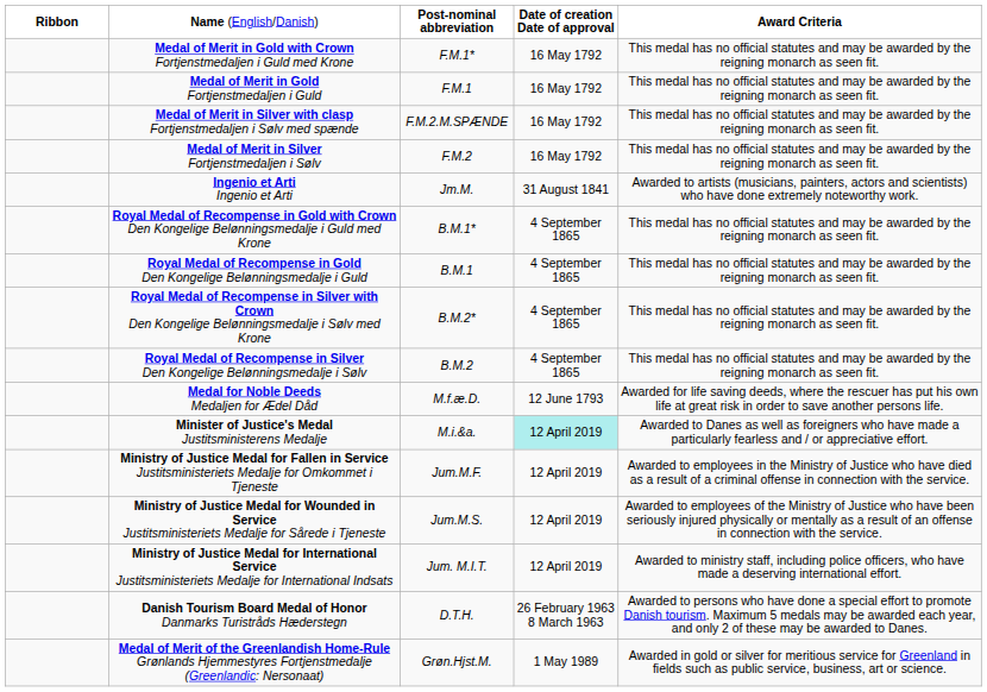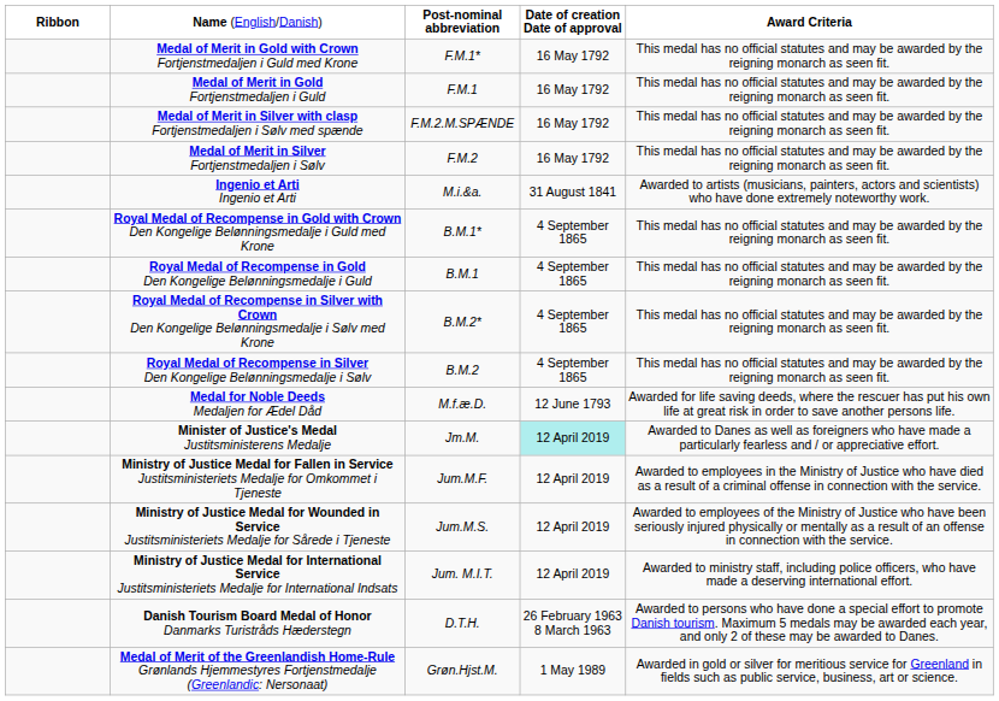 <table class="wikitable sortable" style="text-align:center;" width="100%">
 <tr>
 <td width="10%" bgcolor="#FFFFFF"><strong>Ribbon</strong></td>
 <td width="28%" bgcolor="#FFFFFF"><strong>Name</strong> (<a href='#'>English</a>/<a href='#'>Danish</a>)</td>
 <td width="10%" bgcolor="#FFFFFF"><strong>Post-nominal abbreviation</strong></td>
 <td width="10%" bgcolor="#FFFFFF"><strong>Date of creation<br>Date of approval</strong></td>
 <td width="35%" bgcolor="#FFFFFF"><strong>Award Criteria</strong></td>
 </tr>
 <tr>
 <td></td>
 <td><strong><a href='#'>Medal of Merit in Gold with Crown</a></strong><br><em>Fortjenstmedaljen i Guld med Krone</em><br></td>
 <td><em>F.M.1*</em></td>
 <td>16 May 1792</td>
 <td>This medal has no official statutes and may be awarded by the reigning monarch as seen fit.</td>
 </tr>
 <tr>
 <td></td>
 <td><strong><a href='#'>Medal of Merit in Gold</a></strong><br><em>Fortjenstmedaljen i Guld</em></td>
 <td><em>F.M.1</em></td>
 <td>16 May 1792</td>
 <td>This medal has no official statutes and may be awarded by the reigning monarch as seen fit.</td>
 </tr>
 <tr>
 <td></td>
 <td><strong><a href='#'>Medal of Merit in Silver with clasp</a></strong><br><em>Fortjenstmedaljen i Sølv med spænde</em><br></td>
 <td><em>F.M.2.M.SPÆNDE</em></td>
 <td>16 May 1792</td>
 <td>This medal has no official statutes and may be awarded by the reigning monarch as seen fit.</td>
 </tr>
 <tr>
 <td></td>
 <td><strong><a href='#'>Medal of Merit in Silver</a></strong><br><em>Fortjenstmedaljen i Sølv</em><br></td>
 <td><em>F.M.2 </em></td>
 <td>16 May 1792</td>
 <td>This medal has no official statutes and may be awarded by the reigning monarch as seen fit.</td>
 </tr>
 <tr>
 <td></td>
 <td><strong><a href='#'>Ingenio et Arti</a></strong><br><em>Ingenio et Arti</em></td>
-<td><em>Jm.M.</em></td>
+<td><em>M.i.&a.</em></td>
 <td>31 August 1841</td>
 <td>Awarded to artists (musicians, painters, actors and scientists) who have done extremely noteworthy work.</td>
 </tr>
 <tr>
 <td></td>
 <td><strong><a href='#'>Royal Medal of Recompense in Gold with Crown</a></strong><br><em>Den Kongelige Belønningsmedalje i Guld med Krone</em><br></td>
 <td><em>B.M.1*</em></td>
 <td>4 September 1865</td>
 <td>This medal has no official statutes and may be awarded by the reigning monarch as seen fit.</td>
 </tr>
 <tr>
 <td></td>
 <td><strong><a href='#'>Royal Medal of Recompense in Gold</a></strong><br><em>Den Kongelige Belønningsmedalje i Guld</em><br></td>
 <td><em>B.M.1</em></td>
 <td>4 September 1865</td>
 <td>This medal has no official statutes and may be awarded by the reigning monarch as seen fit.</td>
 </tr>
 <tr>
 <td></td>
 <td><strong><a href='#'>Royal Medal of Recompense in Silver with Crown</a></strong><br><em>Den Kongelige Belønningsmedalje i Sølv med Krone</em><br></td>
 <td><em>B.M.2*</em></td>
 <td>4 September 1865</td>
 <td>This medal has no official statutes and may be awarded by the reigning monarch as seen fit.</td>
 </tr>
 <tr>
 <td></td>
 <td><strong><a href='#'>Royal Medal of Recompense in Silver</a></strong><br><em>Den Kongelige Belønningsmedalje i Sølv</em></td>
 <td><em>B.M.2</em></td>
 <td>4 September 1865</td>
 <td>This medal has no official statutes and may be awarded by the reigning monarch as seen fit.</td>
 </tr>
 <tr>
 <td></td>
 <td><strong><a href='#'>Medal for Noble Deeds</a></strong><br><em>Medaljen for Ædel Dåd</em></td>
 <td><em>M.f.æ.D.</em></td>
 <td>12 June 1793</td>
 <td>Awarded for life saving deeds, where the rescuer has put his own life at great risk in order to save another persons life.</td>
 </tr>
 <tr>
 <td></td>
 <td><strong>Minister of Justice's Medal</strong><br><em>Justitsministerens Medalje</em></td>
-<td><em>M.i.&a.</em></td>
+<td><em>Jm.M.</em></td>
 <td style="background: paleturquoise;">12 April 2019</td>
 <td>Awarded to Danes as well as foreigners who have made a particularly fearless and / or appreciative effort.</td>
 </tr>
 <tr>
 <td></td>
 <td><strong>Ministry of Justice Medal for Fallen in Service</strong><br><em>Justitsministeriets Medalje for Omkommet i Tjeneste</em></td>
 <td><em>Jum.M.F.</em></td>
 <td>12 April 2019</td>
 <td>Awarded to employees in the Ministry of Justice who have died as a result of a criminal offense in connection with the service.</td>
 </tr>
 <tr>
 <td></td>
 <td><strong>Ministry of Justice Medal for Wounded in Service</strong><br><em>Justitsministeriets Medalje for Sårede i Tjeneste</em></td>
 <td><em>Jum.M.S.</em></td>
 <td>12 April 2019</td>
 <td>Awarded to employees of the Ministry of Justice who have been seriously injured physically or mentally as a result of an offense in connection with the service.</td>
 </tr>
 <tr>
 <td></td>
 <td><strong>Ministry of Justice Medal for International Service</strong><br><em>Justitsministeriets Medalje for International Indsats</em></td>
 <td><em>Jum. M.I.T.</em></td>
 <td>12 April 2019</td>
 <td>Awarded to ministry staff, including police officers, who have made a deserving international effort.</td>
 </tr>
 <tr>
 <td></td>
 <td><strong>Danish Tourism Board Medal of Honor</strong><br><em>Danmarks Turistråds Hæderstegn</em></td>
 <td><em>D.T.H.</em></td>
 <td>26 February 1963<br>8 March 1963</td>
 <td>Awarded to persons who have done a special effort to promote <a href='#'>Danish tourism</a>. Maximum 5 medals may be awarded each year, and only 2 of these may be awarded to Danes.</td>
 </tr>
 <tr>
 <td></td>
 <td><strong><a href='#'>Medal of Merit of the Greenlandish Home-Rule</a></strong><br><em>Grønlands Hjemmestyres Fortjenstmedalje</em><br><em>(<a href='#'>Greenlandic</a>: Nersonaat)</em></td>
 <td><em>Grøn.Hjst.M.</em></td>
 <td>1 May 1989</td>
 <td>Awarded in gold or silver for meritious service for <a href='#'>Greenland</a> in fields such as public service, business, art or science.</td>
 </tr>
 </table>
